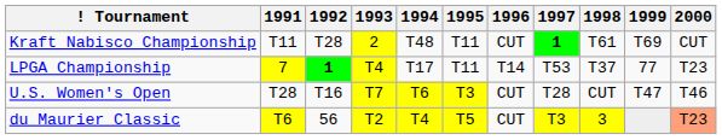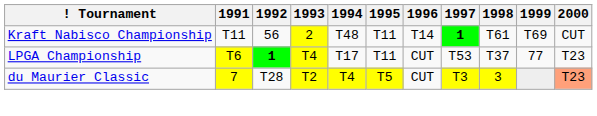 <table class="wikitable" style="font-size:95%;text-align:center;">
 <tr>
 <th>! Tournament</th>
 <th>1991</th>
 <th>1992</th>
 <th>1993</th>
 <th>1994</th>
 <th>1995</th>
 <th>1996</th>
 <th>1997</th>
 <th>1998</th>
 <th>1999</th>
 <th>2000</th>
 </tr>
 <tr>
 <td align=left><a href='#'>Kraft Nabisco Championship</a></td>
 <td>T11</td>
-<td>T28</td>
+<td>56</td>
 <td style="background:yellow;">2</td>
 <td>T48</td>
 <td>T11</td>
-<td>CUT</td>
+<td>T14</td>
 <td style="background:#00ff00;"><strong>1</strong></td>
 <td>T61</td>
 <td>T69</td>
 <td>CUT</td>
 </tr>
 <tr>
 <td align=left><a href='#'>LPGA Championship</a></td>
-<td style="background:yellow;">7</td>
+<td style="background:yellow;">T6</td>
 <td style="background:#00ff00;"><strong>1</strong></td>
 <td style="background:yellow;">T4</td>
 <td>T17</td>
 <td>T11</td>
-<td>T14</td>
+<td>CUT</td>
 <td>T53</td>
 <td>T37</td>
 <td>77</td>
 <td>T23</td>
 </tr>
 <tr>
-<td align=left><a href='#'>U.S. Women's Open</a></td>
+<td align=left><a href='#'>du Maurier Classic</a></td>
+<td style="background:yellow;">7</td>
 <td>T28</td>
-<td>T16</td>
-<td style="background:yellow;">T7</td>
-<td style="background:yellow;">T6</td>
-<td style="background:yellow;">T3</td>
-<td>CUT</td>
-<td>T28</td>
-<td>CUT</td>
-<td>T47</td>
-<td>T46</td>
-</tr>
-<tr>
-<td align=left><a href='#'>du Maurier Classic</a></td>
-<td style="background:yellow;">T6</td>
-<td>56</td>
 <td style="background:yellow;">T2</td>
 <td style="background:yellow;">T4</td>
 <td style="background:yellow;">T5</td>
 <td>CUT</td>
 <td style="background:yellow;">T3</td>
 <td style="background:yellow;">3</td>
 <td style="background:#eeeeee;"></td>
 <td style="background: lightsalmon;">T23</td>
 </tr>
 </table>
